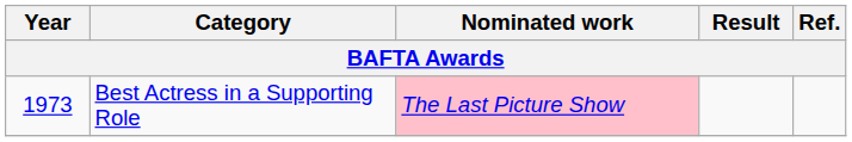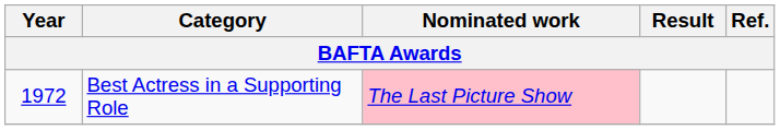 <table class=wikitable>
 <tr>
 <th scope="col" style="width:5em;">Year</th>
 <th scope="col" style="width:26em;">Category</th>
 <th scope="col" style="width:25em;">Nominated work</th>
 <th scope="col" style="width:5em;">Result</th>
 <th>Ref.</th>
 </tr>
 <tr>
 <th colspan=5><a href='#'>BAFTA Awards</a></th>
 </tr>
 <tr>
-<td style="text-align:center;"><a href='#'>1973</a></td>
+<td style="text-align:center;"><a href='#'>1972</a></td>
 <td><a href='#'>Best Actress in a Supporting Role</a></td>
 <td style="background: pink;"><em><a href='#'>The Last Picture Show</a></em></td>
 <td></td>
 <td style="text-align:center;"></td>
 </tr>
 <tr>
 </tr>
 </table>
